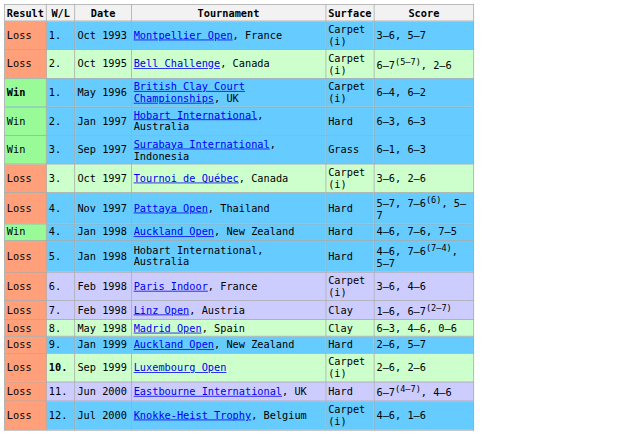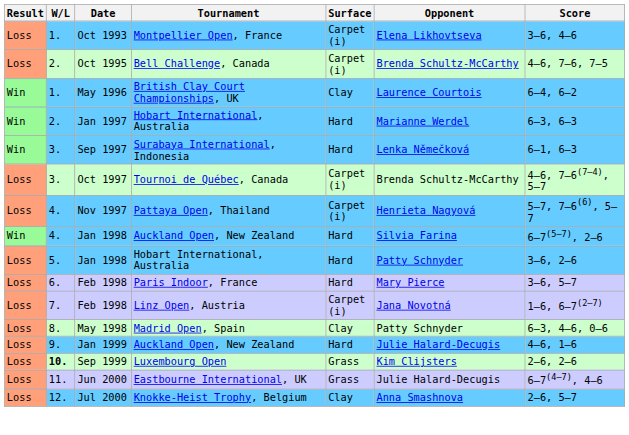 <table class="sortable wikitable">
 <tr>
 <th>Result</th>
 <th style="width:30px" class="unsortable">W/L</th>
 <th style="width:65px">Date</th>
 <th style="width:240px">Tournament</th>
 <th style="width:55px">Surface</th>
+<th style="width:185px">Opponent</th>
 <th style="width:120px" class="unsortable">Score</th>
 </tr>
 <tr bgcolor="#66CCFF">
 <td style="background:#ffa07a;">Loss</td>
 <td>1.</td>
 <td>Oct 1993</td>
 <td><a href='#'>Montpellier Open</a>, France</td>
 <td>Carpet (i)</td>
-<td>3–6, 5–7</td>
+<td> <a href='#'>Elena Likhovtseva</a></td>
+<td>3–6, 4–6</td>
 </tr>
 <tr bgcolor="#CCFFCC">
 <td style="background:#ffa07a;">Loss</td>
 <td>2.</td>
 <td>Oct 1995</td>
 <td><a href='#'>Bell Challenge</a>, Canada</td>
 <td>Carpet (i)</td>
-<td>6–7<sup>(5–7)</sup>, 2–6</td>
+<td> <a href='#'>Brenda Schultz-McCarthy</a></td>
+<td>4–6, 7–6, 7–5</td>
 </tr>
 <tr bgcolor="#66CCFF">
-<td style="background:#98fb98;"><strong>Win</strong></td>
+<td style="background:#98fb98;">Win</td>
 <td>1.</td>
 <td>May 1996</td>
 <td><a href='#'>British Clay Court Championships</a>, UK</td>
-<td>Carpet (i)</td>
+<td>Clay</td>
+<td> <a href='#'>Laurence Courtois</a></td>
 <td>6–4, 6–2</td>
 </tr>
 <tr bgcolor="#66CCFF">
 <td style="background:#98fb98;">Win</td>
 <td>2.</td>
 <td>Jan 1997</td>
 <td><a href='#'>Hobart International</a>, Australia</td>
 <td>Hard</td>
+<td> <a href='#'>Marianne Werdel</a></td>
 <td>6–3, 6–3</td>
 </tr>
 <tr bgcolor="#66CCFF">
 <td style="background:#98fb98;">Win</td>
 <td>3.</td>
 <td>Sep 1997</td>
 <td><a href='#'>Surabaya International</a>, Indonesia</td>
-<td>Grass</td>
+<td>Hard</td>
+<td> <a href='#'>Lenka Němečková</a></td>
 <td>6–1, 6–3</td>
 </tr>
 <tr bgcolor="#CCFFCC">
 <td style="background:#ffa07a;">Loss</td>
 <td>3.</td>
 <td>Oct 1997</td>
 <td><a href='#'>Tournoi de Québec</a>, Canada</td>
 <td>Carpet (i)</td>
-<td>3–6, 2–6</td>
+<td> Brenda Schultz-McCarthy</td>
+<td>4–6, 7–6<sup>(7–4)</sup>, 5–7</td>
 </tr>
 <tr bgcolor="#66CCFF">
 <td style="background:#ffa07a;">Loss</td>
 <td>4.</td>
 <td>Nov 1997</td>
 <td><a href='#'>Pattaya Open</a>, Thailand</td>
-<td>Hard</td>
+<td>Carpet (i)</td>
+<td> <a href='#'>Henrieta Nagyová</a></td>
 <td>5–7, 7–6<sup>(6)</sup>, 5–7</td>
 </tr>
 <tr bgcolor="#66CCFF">
 <td style="background:#98fb98;">Win</td>
 <td>4.</td>
 <td>Jan 1998</td>
 <td><a href='#'>Auckland Open</a>, New Zealand</td>
 <td>Hard</td>
-<td>4–6, 7–6, 7–5</td>
+<td> <a href='#'>Silvia Farina</a></td>
+<td>6–7<sup>(5–7)</sup>, 2–6</td>
 </tr>
 <tr bgcolor="#66CCFF">
 <td style="background:#ffa07a;">Loss</td>
 <td>5.</td>
 <td>Jan 1998</td>
 <td>Hobart International, Australia</td>
 <td>Hard</td>
-<td>4–6, 7–6<sup>(7–4)</sup>, 5–7</td>
+<td> <a href='#'>Patty Schnyder</a></td>
+<td>3–6, 2–6</td>
 </tr>
 <tr bgcolor="#CCCCFF">
 <td style="background:#ffa07a;">Loss</td>
 <td>6.</td>
 <td>Feb 1998</td>
 <td><a href='#'>Paris Indoor</a>, France</td>
-<td>Carpet (i)</td>
-<td>3–6, 4–6</td>
+<td>Hard</td>
+<td> <a href='#'>Mary Pierce</a></td>
+<td>3–6, 5–7</td>
 </tr>
 <tr bgcolor="#CCCCFF">
 <td style="background:#ffa07a;">Loss</td>
 <td>7.</td>
 <td>Feb 1998</td>
 <td><a href='#'>Linz Open</a>, Austria</td>
-<td>Clay</td>
+<td>Carpet (i)</td>
+<td> <a href='#'>Jana Novotná</a></td>
 <td>1–6, 6–7<sup>(2–7)</sup></td>
 </tr>
 <tr bgcolor="#CCFFCC">
 <td style="background:#ffa07a;">Loss</td>
 <td>8.</td>
 <td>May 1998</td>
 <td><a href='#'>Madrid Open</a>, Spain</td>
 <td>Clay</td>
+<td> Patty Schnyder</td>
 <td>6–3, 4–6, 0–6</td>
 </tr>
 <tr bgcolor="#66CCFF">
 <td style="background:#ffa07a;">Loss</td>
 <td>9.</td>
 <td>Jan 1999</td>
 <td><a href='#'>Auckland Open</a>, New Zealand</td>
 <td>Hard</td>
-<td>2–6, 5–7</td>
+<td> <a href='#'>Julie Halard-Decugis</a></td>
+<td>4–6, 1–6</td>
 </tr>
 <tr bgcolor="#CCFFCC">
 <td style="background:#ffa07a;">Loss</td>
 <td><strong>10.</strong></td>
 <td>Sep 1999</td>
 <td><a href='#'>Luxembourg Open</a></td>
-<td>Carpet (i)</td>
+<td>Grass</td>
+<td> <a href='#'>Kim Clijsters</a></td>
 <td>2–6, 2–6</td>
 </tr>
 <tr bgcolor="#CCCCFF">
 <td style="background:#ffa07a;">Loss</td>
 <td>11.</td>
 <td>Jun 2000</td>
 <td><a href='#'>Eastbourne International</a>, UK</td>
-<td>Hard</td>
+<td>Grass</td>
+<td> Julie Halard-Decugis</td>
 <td>6–7<sup>(4–7)</sup>, 4–6</td>
 </tr>
 <tr bgcolor="#66CCFF">
 <td style="background:#ffa07a;">Loss</td>
 <td>12.</td>
 <td>Jul 2000</td>
 <td><a href='#'>Knokke-Heist Trophy</a>, Belgium</td>
-<td>Carpet (i)</td>
-<td>4–6, 1–6</td>
+<td>Clay</td>
+<td> <a href='#'>Anna Smashnova</a></td>
+<td>2–6, 5–7</td>
 </tr>
 </table>
